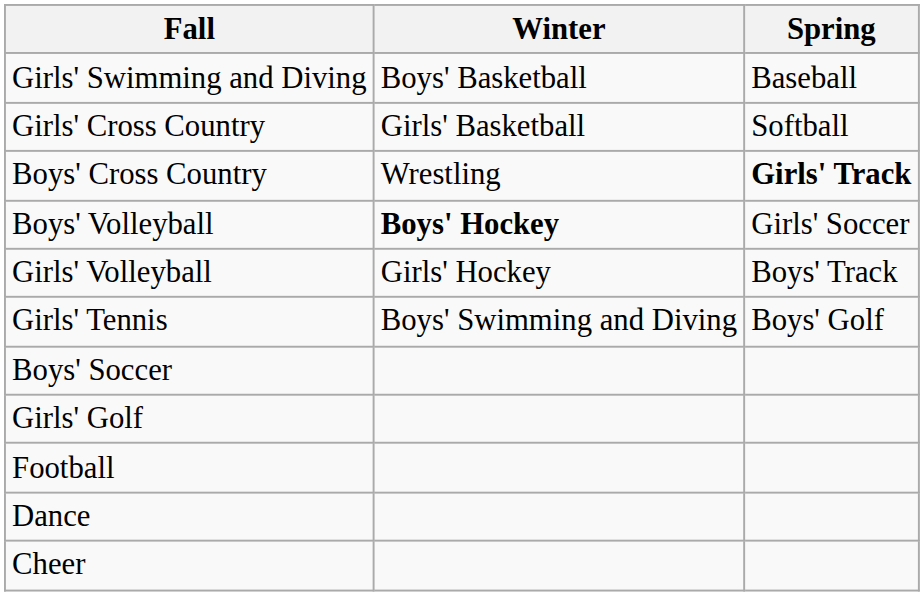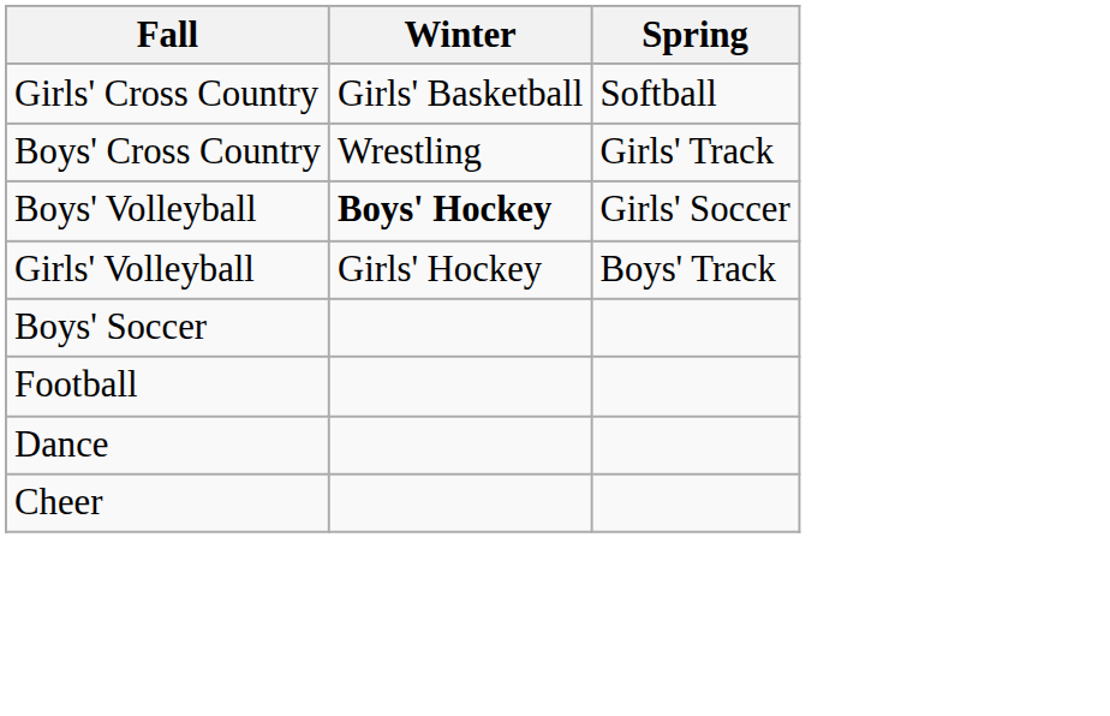 <table class="wikitable">
 <tr>
 <th>Fall</th>
 <th>Winter</th>
 <th>Spring</th>
-</tr>
-<tr>
-<td>Girls' Swimming and Diving</td>
-<td>Boys' Basketball</td>
-<td>Baseball</td>
 </tr>
 <tr>
 <td>Girls' Cross Country</td>
 <td>Girls' Basketball</td>
 <td>Softball</td>
 </tr>
 <tr>
 <td>Boys' Cross Country</td>
 <td>Wrestling</td>
-<td><strong>Girls' Track</strong></td>
+<td>Girls' Track</td>
 </tr>
 <tr>
 <td>Boys' Volleyball</td>
 <td><strong>Boys' Hockey</strong></td>
 <td>Girls' Soccer</td>
 </tr>
 <tr>
 <td>Girls' Volleyball</td>
 <td>Girls' Hockey</td>
 <td>Boys' Track</td>
 </tr>
 <tr>
-<td>Girls' Tennis</td>
-<td>Boys' Swimming and Diving</td>
-<td>Boys' Golf</td>
-</tr>
-<tr>
 <td>Boys' Soccer</td>
-<td></td>
-<td></td>
-</tr>
-<tr>
-<td>Girls' Golf</td>
 <td></td>
 <td></td>
 </tr>
 <tr>
 <td>Football</td>
 <td></td>
 <td></td>
 </tr>
 <tr>
 <td>Dance</td>
 <td></td>
 <td></td>
 </tr>
 <tr>
 <td>Cheer</td>
 <td></td>
 <td></td>
 </tr>
 </table>
